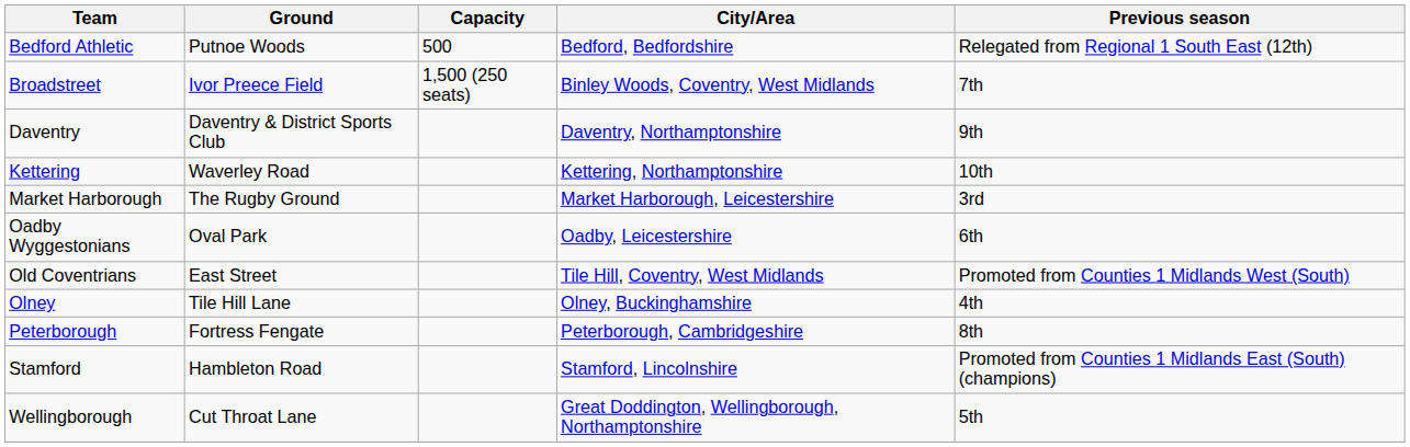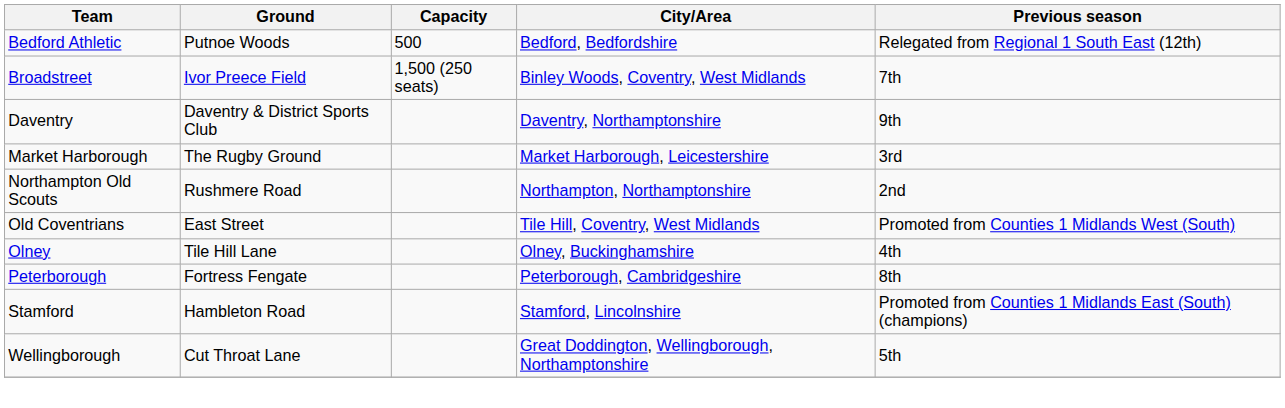 <table class="wikitable sortable" width=100%>
 <tr>
 <th>Team</th>
 <th>Ground</th>
 <th>Capacity</th>
 <th>City/Area</th>
 <th>Previous season</th>
 </tr>
 <tr>
 <td><a href='#'>Bedford Athletic</a></td>
 <td>Putnoe Woods</td>
 <td>500</td>
 <td><a href='#'>Bedford</a>, <a href='#'>Bedfordshire</a></td>
 <td>Relegated from <a href='#'>Regional 1 South East</a> (12th)</td>
 </tr>
 <tr>
 <td><a href='#'>Broadstreet</a></td>
 <td><a href='#'>Ivor Preece Field</a></td>
 <td>1,500 (250 seats)</td>
 <td><a href='#'>Binley Woods</a>, <a href='#'>Coventry</a>, <a href='#'>West Midlands</a></td>
 <td>7th</td>
 </tr>
 <tr>
 <td>Daventry</td>
 <td>Daventry & District Sports Club</td>
 <td></td>
 <td><a href='#'>Daventry</a>, <a href='#'>Northamptonshire</a></td>
 <td>9th</td>
 </tr>
 <tr>
-<td><a href='#'>Kettering</a></td>
-<td>Waverley Road</td>
-<td></td>
-<td><a href='#'>Kettering</a>, <a href='#'>Northamptonshire</a></td>
-<td>10th</td>
-</tr>
-<tr>
 <td>Market Harborough</td>
 <td>The Rugby Ground</td>
 <td></td>
 <td><a href='#'>Market Harborough</a>, <a href='#'>Leicestershire</a></td>
 <td>3rd</td>
 </tr>
 <tr>
-<td>Oadby Wyggestonians</td>
-<td>Oval Park</td>
+<td>Northampton Old Scouts</td>
+<td>Rushmere Road</td>
 <td></td>
-<td><a href='#'>Oadby</a>, <a href='#'>Leicestershire</a></td>
-<td>6th</td>
+<td><a href='#'>Northampton</a>, <a href='#'>Northamptonshire</a></td>
+<td>2nd</td>
 </tr>
 <tr>
 <td>Old Coventrians</td>
 <td>East Street</td>
 <td></td>
 <td><a href='#'>Tile Hill</a>, <a href='#'>Coventry</a>, <a href='#'>West Midlands</a></td>
 <td>Promoted from <a href='#'>Counties 1 Midlands West (South)</a></td>
 </tr>
 <tr>
 <td><a href='#'>Olney</a></td>
 <td>Tile Hill Lane</td>
 <td></td>
 <td><a href='#'>Olney</a>, <a href='#'>Buckinghamshire</a></td>
 <td>4th</td>
 </tr>
 <tr>
 <td><a href='#'>Peterborough</a></td>
 <td>Fortress Fengate</td>
 <td></td>
 <td><a href='#'>Peterborough</a>, <a href='#'>Cambridgeshire</a></td>
 <td>8th</td>
 </tr>
 <tr>
 <td>Stamford</td>
 <td>Hambleton Road</td>
 <td></td>
 <td><a href='#'>Stamford</a>, <a href='#'>Lincolnshire</a></td>
 <td>Promoted from <a href='#'>Counties 1 Midlands East (South)</a> (champions)</td>
 </tr>
 <tr>
 <td>Wellingborough</td>
 <td>Cut Throat Lane</td>
 <td></td>
 <td><a href='#'>Great Doddington</a>, <a href='#'>Wellingborough</a>, <a href='#'>Northamptonshire</a></td>
 <td>5th</td>
 </tr>
 <tr>
 </tr>
 </table>
